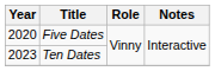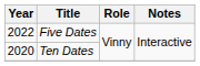 <table class="wikitable sortable">
 <tr>
 <th>Year</th>
 <th>Title</th>
 <th>Role</th>
 <th class="unsortable">Notes</th>
 </tr>
 <tr>
-<td>2020</td>
+<td>2022</td>
 <td><em>Five Dates</em></td>
 <td rowspan="2">Vinny</td>
 <td rowspan="2">Interactive</td>
 </tr>
 <tr>
-<td>2023</td>
+<td>2020</td>
 <td><em>Ten Dates</em></td>
 </tr>
 <tr>
 </tr>
 </table>
